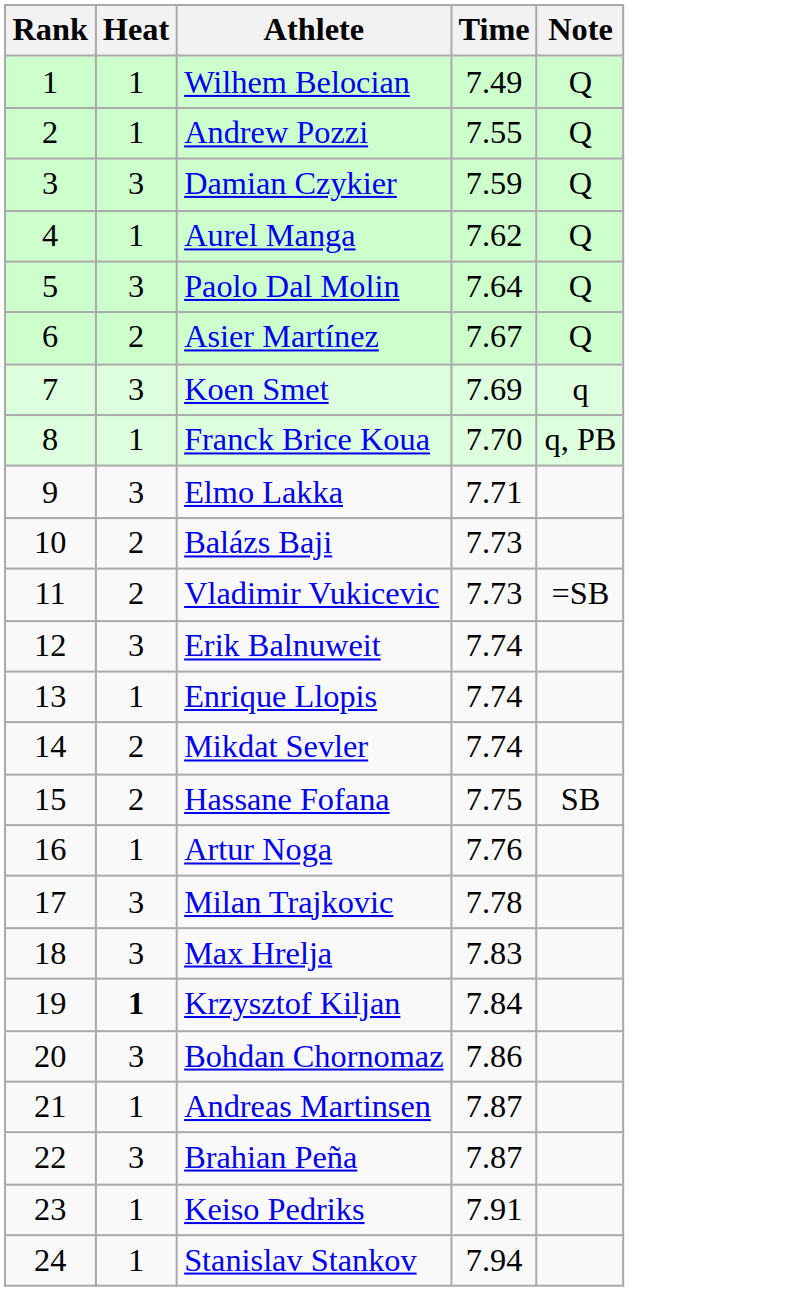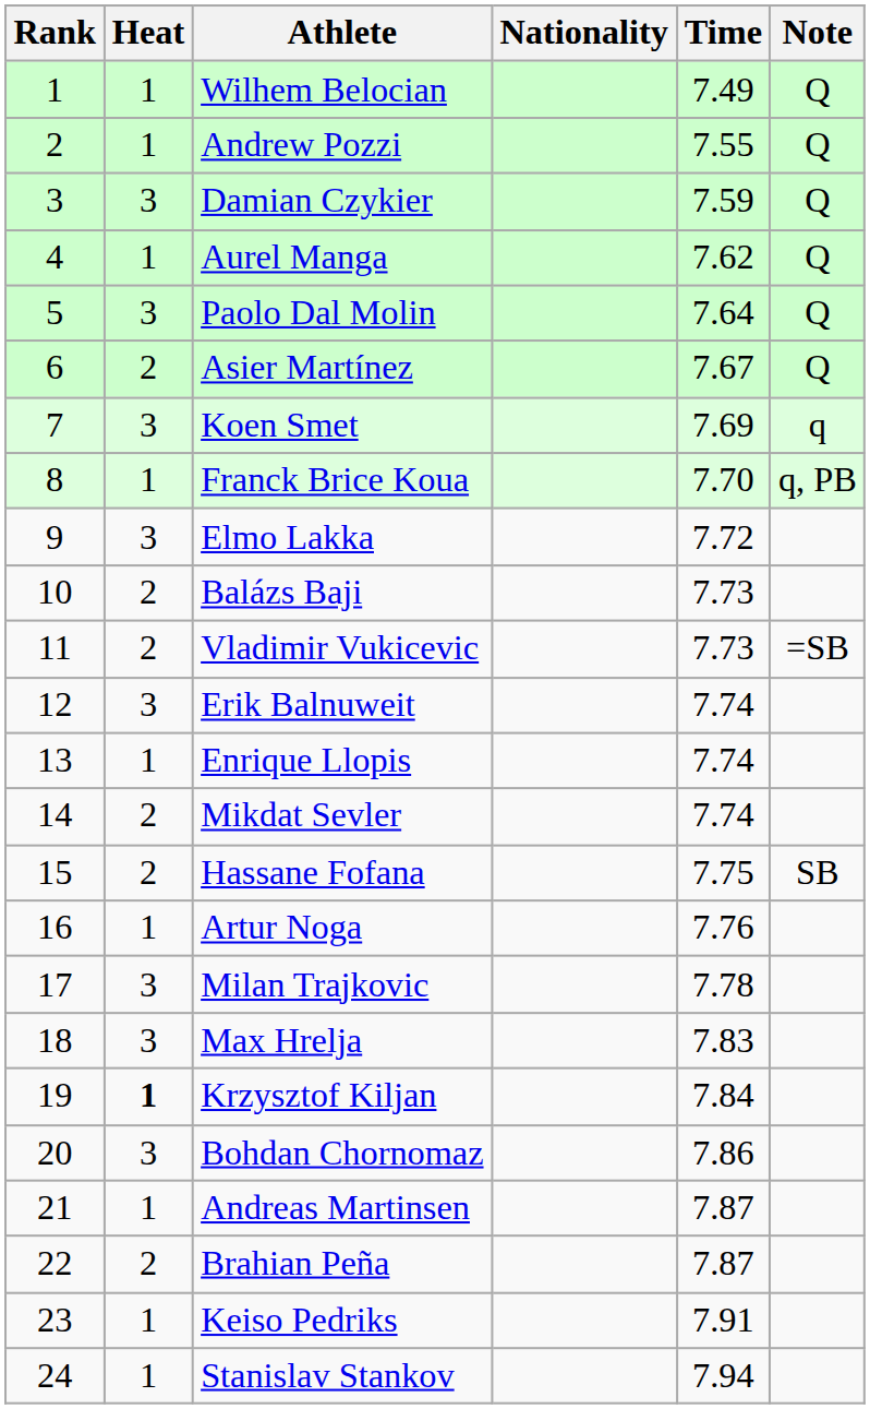 <table class="wikitable sortable" style="text-align:center">
 <tr>
 <th>Rank</th>
 <th>Heat</th>
 <th>Athlete</th>
+<th>Nationality</th>
 <th>Time</th>
 <th>Note</th>
 </tr>
 <tr bgcolor=ccffcc>
 <td>1</td>
 <td>1</td>
 <td align=left><a href='#'>Wilhem Belocian</a></td>
+<td align=left></td>
 <td>7.49</td>
 <td>Q</td>
 </tr>
 <tr bgcolor=ccffcc>
 <td>2</td>
 <td>1</td>
 <td align=left><a href='#'>Andrew Pozzi</a></td>
+<td align=left></td>
 <td>7.55</td>
 <td>Q</td>
 </tr>
 <tr bgcolor=ccffcc>
 <td>3</td>
 <td>3</td>
 <td align=left><a href='#'>Damian Czykier</a></td>
+<td align=left></td>
 <td>7.59</td>
 <td>Q</td>
 </tr>
 <tr bgcolor=ccffcc>
 <td>4</td>
 <td>1</td>
 <td align=left><a href='#'>Aurel Manga</a></td>
+<td align=left></td>
 <td>7.62</td>
 <td>Q</td>
 </tr>
 <tr bgcolor=ccffcc>
 <td>5</td>
 <td>3</td>
 <td align=left><a href='#'>Paolo Dal Molin</a></td>
+<td align=left></td>
 <td>7.64</td>
 <td>Q</td>
 </tr>
 <tr bgcolor=ccffcc>
 <td>6</td>
 <td>2</td>
 <td align=left><a href='#'>Asier Martínez</a></td>
+<td align=left></td>
 <td>7.67</td>
 <td>Q</td>
 </tr>
 <tr bgcolor=ddffdd>
 <td>7</td>
 <td>3</td>
 <td align=left><a href='#'>Koen Smet</a></td>
+<td align=left></td>
 <td>7.69</td>
 <td>q</td>
 </tr>
 <tr bgcolor=ddffdd>
 <td>8</td>
 <td>1</td>
 <td align=left><a href='#'>Franck Brice Koua</a></td>
+<td align=left></td>
 <td>7.70</td>
 <td>q, PB</td>
 </tr>
 <tr>
 <td>9</td>
 <td>3</td>
 <td align=left><a href='#'>Elmo Lakka</a></td>
-<td>7.71</td>
+<td align=left></td>
+<td>7.72</td>
 <td></td>
 </tr>
 <tr>
 <td>10</td>
 <td>2</td>
 <td align=left><a href='#'>Balázs Baji</a></td>
+<td align=left></td>
 <td>7.73</td>
 <td></td>
 </tr>
 <tr>
 <td>11</td>
 <td>2</td>
 <td align=left><a href='#'>Vladimir Vukicevic</a></td>
+<td align=left></td>
 <td>7.73</td>
 <td>=SB</td>
 </tr>
 <tr>
 <td>12</td>
 <td>3</td>
 <td align=left><a href='#'>Erik Balnuweit</a></td>
+<td align=left></td>
 <td>7.74</td>
 <td></td>
 </tr>
 <tr>
 <td>13</td>
 <td>1</td>
 <td align=left><a href='#'>Enrique Llopis</a></td>
+<td align=left></td>
 <td>7.74</td>
 <td></td>
 </tr>
 <tr>
 <td>14</td>
 <td>2</td>
 <td align=left><a href='#'>Mikdat Sevler</a></td>
+<td align="left"></td>
 <td>7.74</td>
 <td></td>
 </tr>
 <tr>
 <td>15</td>
 <td>2</td>
 <td align=left><a href='#'>Hassane Fofana</a></td>
+<td align=left></td>
 <td>7.75</td>
 <td>SB</td>
 </tr>
 <tr>
 <td>16</td>
 <td>1</td>
 <td align=left><a href='#'>Artur Noga</a></td>
+<td align=left></td>
 <td>7.76</td>
 <td></td>
 </tr>
 <tr>
 <td>17</td>
 <td>3</td>
 <td align=left><a href='#'>Milan Trajkovic</a></td>
+<td align=left></td>
 <td>7.78</td>
 <td></td>
 </tr>
 <tr>
 <td>18</td>
 <td>3</td>
 <td align=left><a href='#'>Max Hrelja</a></td>
+<td align="left"></td>
 <td>7.83</td>
 <td></td>
 </tr>
 <tr>
 <td>19</td>
 <td><strong>1</strong></td>
 <td align=left><a href='#'>Krzysztof Kiljan</a></td>
+<td align="left"></td>
 <td>7.84</td>
 <td></td>
 </tr>
 <tr>
 <td>20</td>
 <td>3</td>
 <td align=left><a href='#'>Bohdan Chornomaz</a></td>
+<td align=left></td>
 <td>7.86</td>
 <td></td>
 </tr>
 <tr>
 <td>21</td>
 <td>1</td>
 <td align=left><a href='#'>Andreas Martinsen</a></td>
+<td align=left></td>
 <td>7.87</td>
 <td></td>
 </tr>
 <tr>
 <td>22</td>
-<td>3</td>
+<td>2</td>
 <td align=left><a href='#'>Brahian Peña</a></td>
+<td align=left></td>
 <td>7.87</td>
 <td></td>
 </tr>
 <tr>
 <td>23</td>
 <td>1</td>
 <td align=left><a href='#'>Keiso Pedriks</a></td>
+<td align="left"></td>
 <td>7.91</td>
 <td></td>
 </tr>
 <tr>
 <td>24</td>
 <td>1</td>
 <td align=left><a href='#'>Stanislav Stankov</a></td>
+<td align="left"></td>
 <td>7.94</td>
 <td></td>
 </tr>
 </table>
